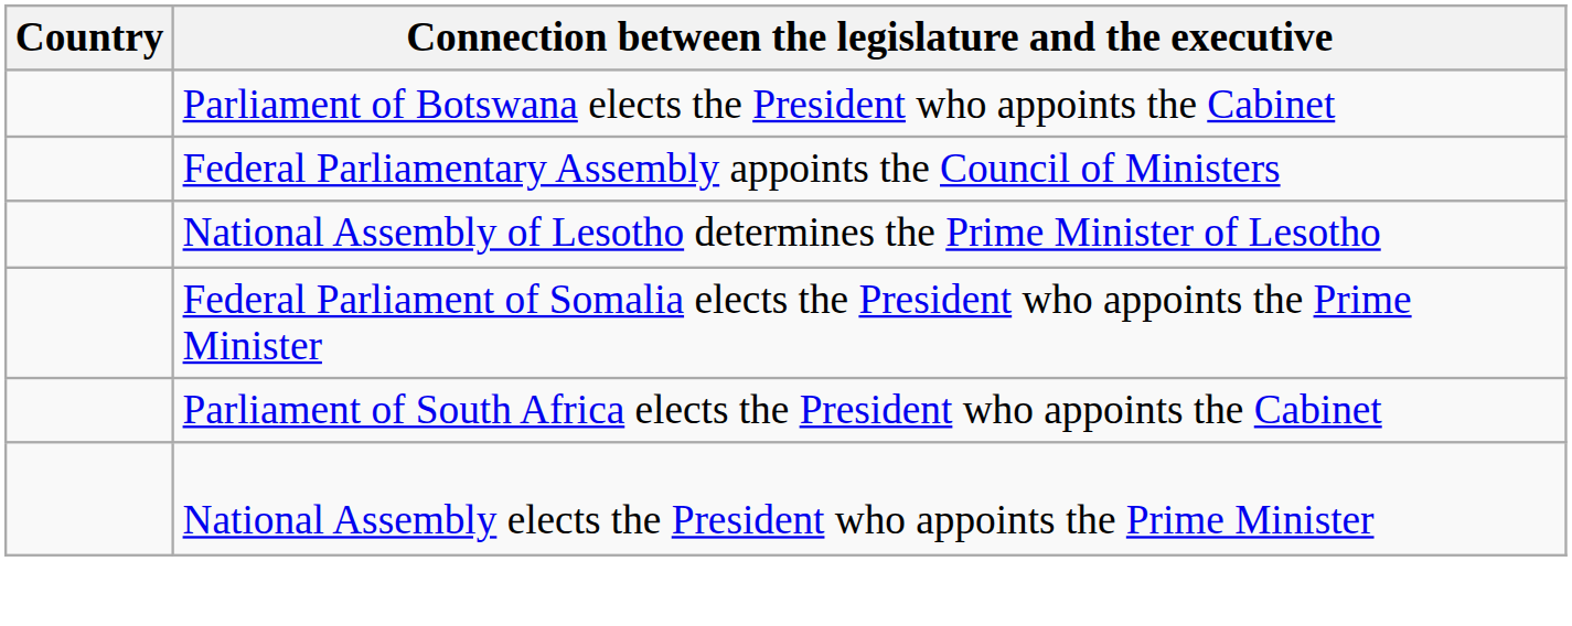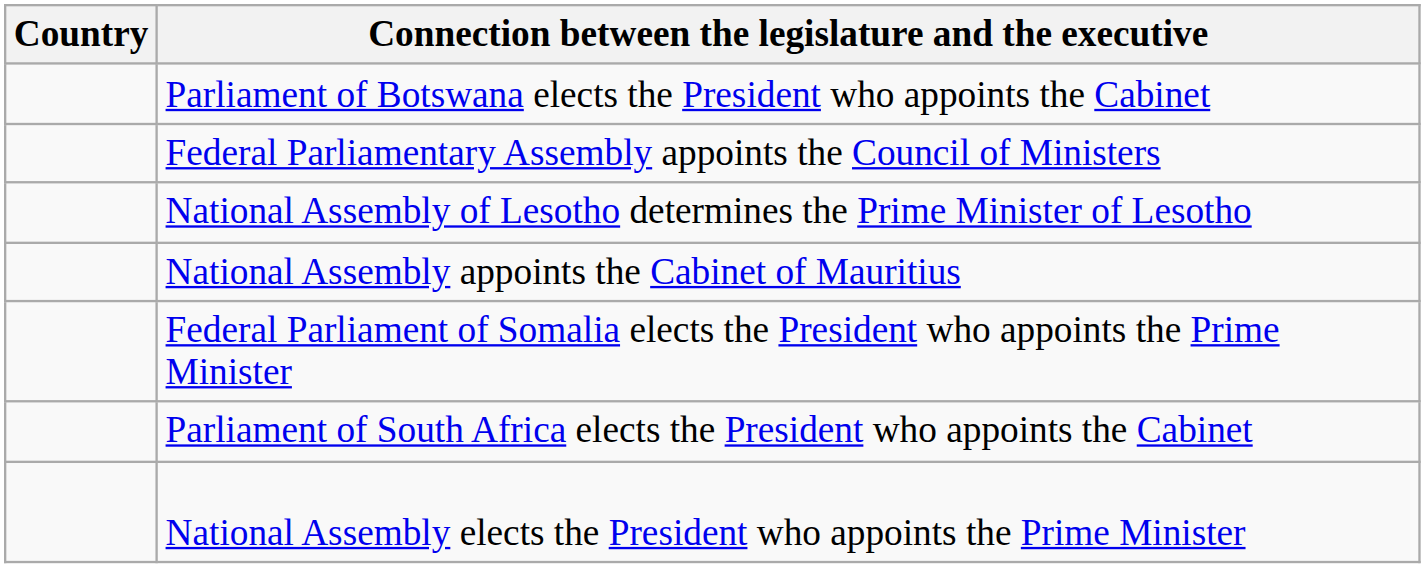 <table class="wikitable">
 <tr>
 <th>Country</th>
 <th>Connection between the legislature and the executive</th>
 </tr>
 <tr>
 <td></td>
 <td><a href='#'>Parliament of Botswana</a> elects the <a href='#'>President</a> who appoints the <a href='#'>Cabinet</a></td>
 </tr>
 <tr>
 <td></td>
 <td><a href='#'>Federal Parliamentary Assembly</a> appoints the <a href='#'>Council of Ministers</a></td>
 </tr>
 <tr>
 <td></td>
 <td><a href='#'>National Assembly of Lesotho</a> determines the <a href='#'>Prime Minister of Lesotho</a></td>
 </tr>
 <tr>
 <td></td>
+<td><a href='#'>National Assembly</a> appoints the <a href='#'>Cabinet of Mauritius</a></td>
+</tr>
+<tr>
+<td></td>
 <td><a href='#'>Federal Parliament of Somalia</a> elects the <a href='#'>President</a> who appoints the <a href='#'>Prime Minister</a></td>
 </tr>
 <tr>
 <td></td>
 <td><a href='#'>Parliament of South Africa</a> elects the <a href='#'>President</a> who appoints the <a href='#'>Cabinet</a></td>
 </tr>
 <tr>
 <td></td>
 <td><br><a href='#'>National Assembly</a> elects the <a href='#'>President</a> who appoints the <a href='#'>Prime Minister</a></td>
 </tr>
 </table>
